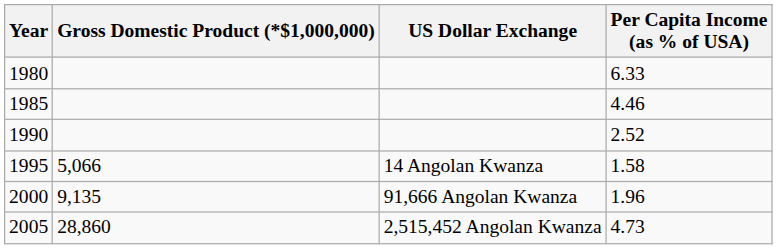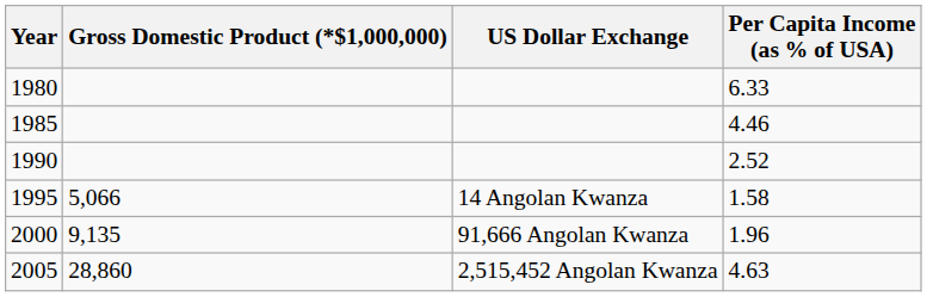 <table class="wikitable">
 <tr>
 <th>Year</th>
 <th>Gross Domestic Product (*$1,000,000)</th>
 <th>US Dollar Exchange</th>
 <th>Per Capita Income<br> (as % of USA)</th>
 </tr>
 <tr>
 <td>1980</td>
 <td></td>
 <td></td>
 <td>6.33</td>
 </tr>
 <tr>
 <td>1985</td>
 <td></td>
 <td></td>
 <td>4.46</td>
 </tr>
 <tr>
 <td>1990</td>
 <td></td>
 <td></td>
 <td>2.52</td>
 </tr>
 <tr>
 <td>1995</td>
 <td>5,066</td>
 <td>14 Angolan Kwanza</td>
 <td>1.58</td>
 </tr>
 <tr>
 <td>2000</td>
 <td>9,135</td>
 <td>91,666 Angolan Kwanza</td>
 <td>1.96</td>
 </tr>
 <tr>
 <td>2005</td>
 <td>28,860</td>
 <td>2,515,452 Angolan Kwanza</td>
-<td>4.73</td>
+<td>4.63</td>
 </tr>
 </table>
